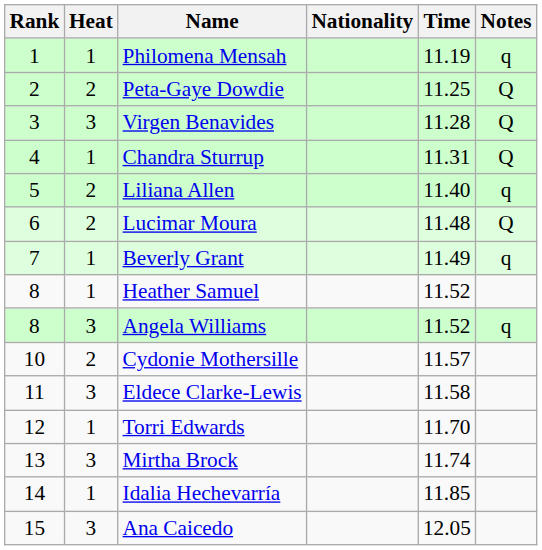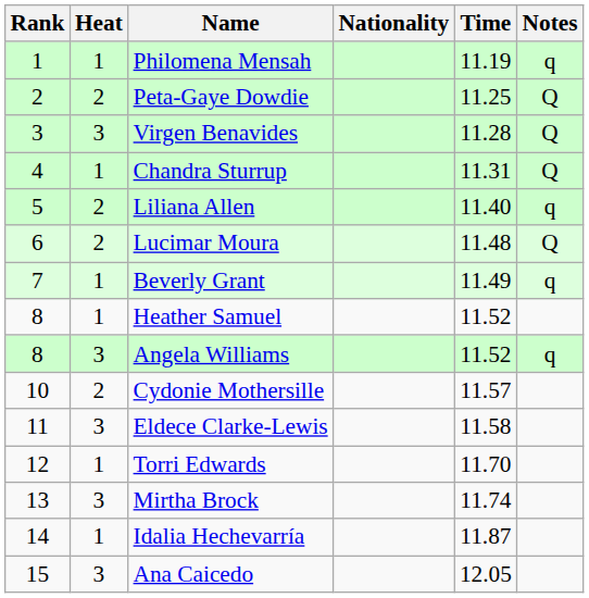 <table class="wikitable sortable" style="text-align:center">
 <tr>
 <th>Rank</th>
 <th>Heat</th>
 <th>Name</th>
 <th>Nationality</th>
 <th>Time</th>
 <th>Notes</th>
 </tr>
 <tr bgcolor=ccffcc>
 <td>1</td>
 <td>1</td>
 <td align=left><a href='#'>Philomena Mensah</a></td>
 <td align=left></td>
 <td>11.19</td>
 <td>q</td>
 </tr>
 <tr bgcolor=ccffcc>
 <td>2</td>
 <td>2</td>
 <td align=left><a href='#'>Peta-Gaye Dowdie</a></td>
 <td align=left></td>
 <td>11.25</td>
 <td>Q</td>
 </tr>
 <tr bgcolor=ccffcc>
 <td>3</td>
 <td>3</td>
 <td align=left><a href='#'>Virgen Benavides</a></td>
 <td align=left></td>
 <td>11.28</td>
 <td>Q</td>
 </tr>
 <tr bgcolor=ccffcc>
 <td>4</td>
 <td>1</td>
 <td align=left><a href='#'>Chandra Sturrup</a></td>
 <td align=left></td>
 <td>11.31</td>
 <td>Q</td>
 </tr>
 <tr bgcolor=ccffcc>
 <td>5</td>
 <td>2</td>
 <td align=left><a href='#'>Liliana Allen</a></td>
 <td align=left></td>
 <td>11.40</td>
 <td>q</td>
 </tr>
 <tr bgcolor=ddffdd>
 <td>6</td>
 <td>2</td>
 <td align=left><a href='#'>Lucimar Moura</a></td>
 <td align=left></td>
 <td>11.48</td>
 <td>Q</td>
 </tr>
 <tr bgcolor=ddffdd>
 <td>7</td>
 <td>1</td>
 <td align=left><a href='#'>Beverly Grant</a></td>
 <td align=left></td>
 <td>11.49</td>
 <td>q</td>
 </tr>
 <tr>
 <td>8</td>
 <td>1</td>
 <td align=left><a href='#'>Heather Samuel</a></td>
 <td align=left></td>
 <td>11.52</td>
 <td></td>
 </tr>
 <tr bgcolor=ccffcc>
 <td>8</td>
 <td>3</td>
 <td align=left><a href='#'>Angela Williams</a></td>
 <td align=left></td>
 <td>11.52</td>
 <td>q</td>
 </tr>
 <tr>
 <td>10</td>
 <td>2</td>
 <td align=left><a href='#'>Cydonie Mothersille</a></td>
 <td align=left></td>
 <td>11.57</td>
 <td></td>
 </tr>
 <tr>
 <td>11</td>
 <td>3</td>
 <td align=left><a href='#'>Eldece Clarke-Lewis</a></td>
 <td align=left></td>
 <td>11.58</td>
 <td></td>
 </tr>
 <tr>
 <td>12</td>
 <td>1</td>
 <td align=left><a href='#'>Torri Edwards</a></td>
 <td align=left></td>
 <td>11.70</td>
 <td></td>
 </tr>
 <tr>
 <td>13</td>
 <td>3</td>
 <td align=left><a href='#'>Mirtha Brock</a></td>
 <td align=left></td>
 <td>11.74</td>
 <td></td>
 </tr>
 <tr>
 <td>14</td>
 <td>1</td>
 <td align=left><a href='#'>Idalia Hechevarría</a></td>
 <td align=left></td>
-<td>11.85</td>
+<td>11.87</td>
 <td></td>
 </tr>
 <tr>
 <td>15</td>
 <td>3</td>
 <td align=left><a href='#'>Ana Caicedo</a></td>
 <td align=left></td>
 <td>12.05</td>
 <td></td>
 </tr>
 </table>
